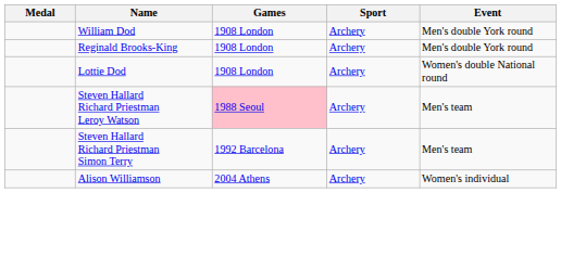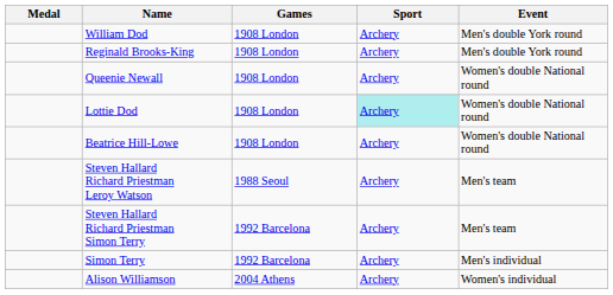 <table class="wikitable sortable collapsible collapsed">
 <tr>
 <th style="width:6em">Medal</th>
 <th style="width:12em">Name</th>
 <th style="width:10em">Games</th>
 <th style="width:8em">Sport</th>
 <th style="width:12em">Event</th>
 </tr>
 <tr>
 <td></td>
 <td><a href='#'>William Dod</a></td>
 <td> <a href='#'>1908 London</a></td>
 <td> <a href='#'>Archery</a></td>
 <td>Men's double York round</td>
 </tr>
 <tr>
 <td></td>
 <td><a href='#'>Reginald Brooks-King</a></td>
 <td> <a href='#'>1908 London</a></td>
 <td> <a href='#'>Archery</a></td>
 <td>Men's double York round</td>
 </tr>
 <tr>
 <td></td>
+<td><a href='#'>Queenie Newall</a></td>
+<td> <a href='#'>1908 London</a></td>
+<td> <a href='#'>Archery</a></td>
+<td>Women's double National round</td>
+</tr>
+<tr>
+<td></td>
 <td><a href='#'>Lottie Dod</a></td>
+<td> <a href='#'>1908 London</a></td>
+<td style="background: paleturquoise;"> <a href='#'>Archery</a></td>
+<td>Women's double National round</td>
+</tr>
+<tr>
+<td></td>
+<td><a href='#'>Beatrice Hill-Lowe</a></td>
 <td> <a href='#'>1908 London</a></td>
 <td> <a href='#'>Archery</a></td>
 <td>Women's double National round</td>
 </tr>
 <tr>
 <td></td>
 <td><a href='#'>Steven Hallard</a><br><a href='#'>Richard Priestman</a><br><a href='#'>Leroy Watson</a></td>
-<td style="background: pink;"> <a href='#'>1988 Seoul</a></td>
+<td> <a href='#'>1988 Seoul</a></td>
 <td> <a href='#'>Archery</a></td>
 <td>Men's team</td>
 </tr>
 <tr>
 <td></td>
 <td><a href='#'>Steven Hallard</a><br><a href='#'>Richard Priestman</a><br><a href='#'>Simon Terry</a></td>
 <td> <a href='#'>1992 Barcelona</a></td>
 <td> <a href='#'>Archery</a></td>
 <td>Men's team</td>
 </tr>
 <tr>
 <td></td>
+<td><a href='#'>Simon Terry</a></td>
+<td> <a href='#'>1992 Barcelona</a></td>
+<td> <a href='#'>Archery</a></td>
+<td>Men's individual</td>
+</tr>
+<tr>
+<td></td>
 <td><a href='#'>Alison Williamson</a></td>
 <td> <a href='#'>2004 Athens</a></td>
 <td> <a href='#'>Archery</a></td>
 <td>Women's individual</td>
 </tr>
 </table>
